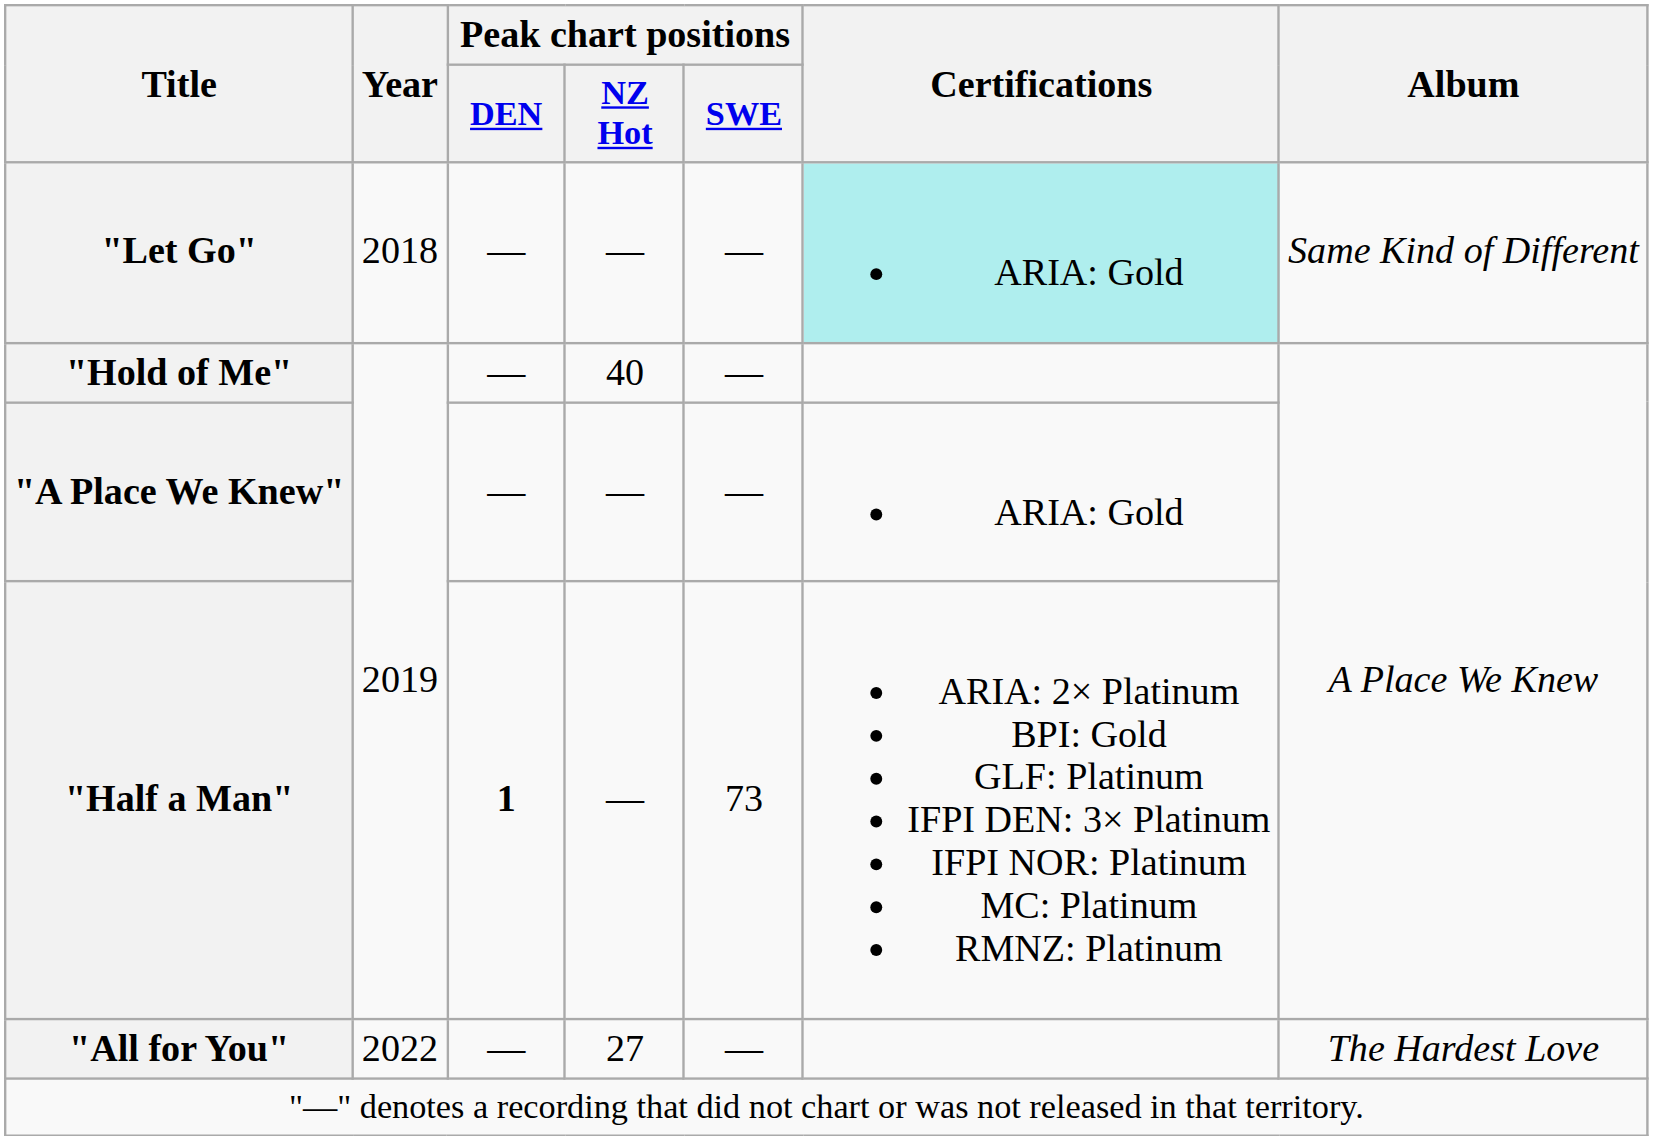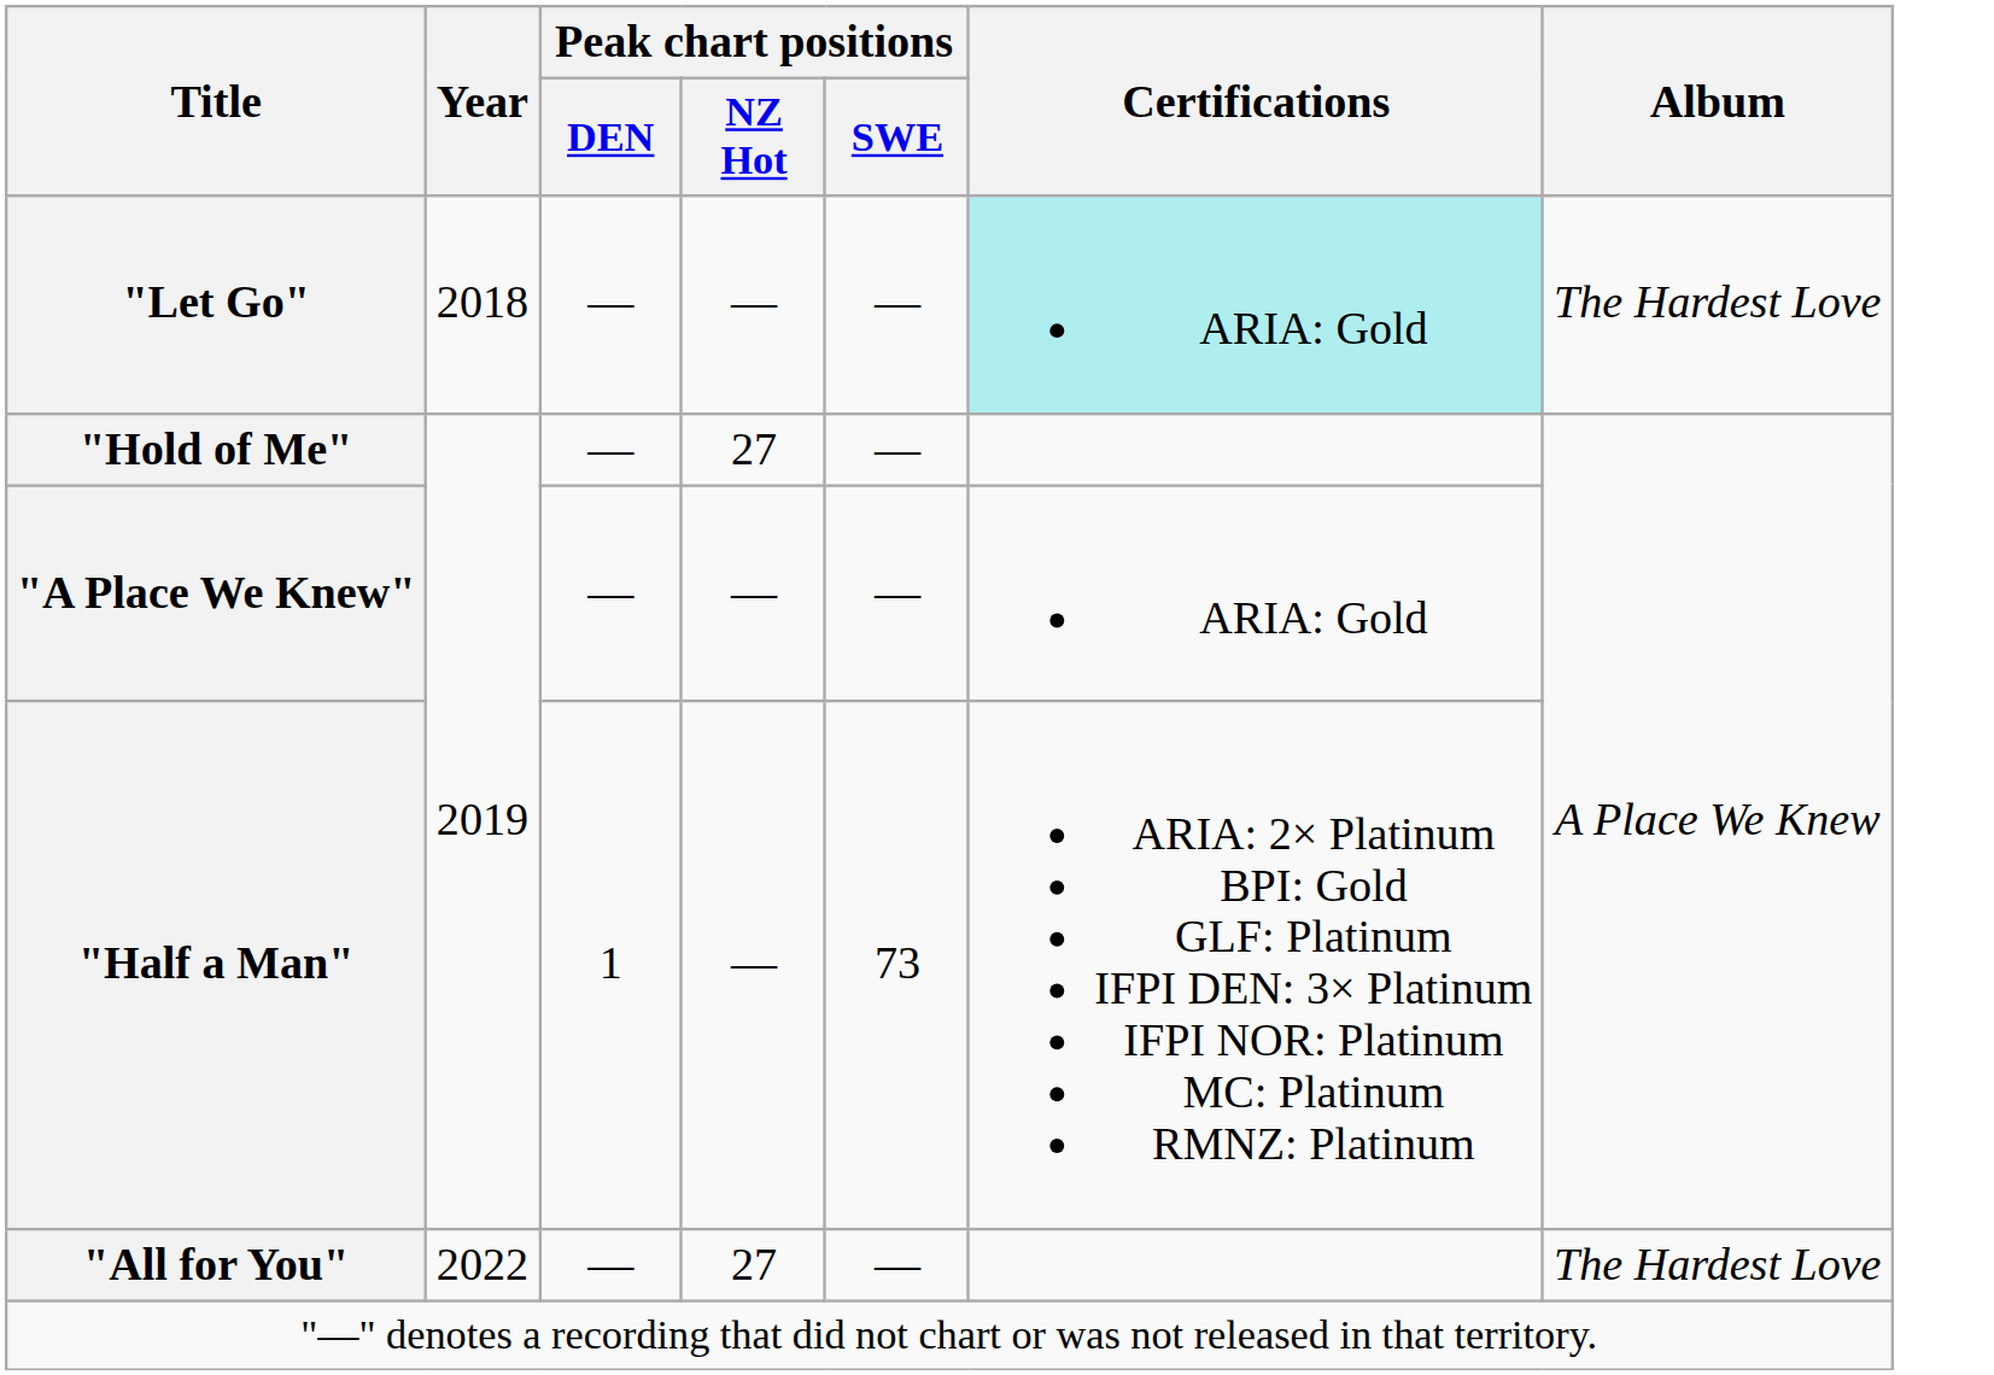 <table class="wikitable plainrowheaders" style="text-align:center;">
 <tr>
 <th scope="col" rowspan="2">Title</th>
 <th scope="col" rowspan="2">Year</th>
 <th scope="col" colspan="3">Peak chart positions</th>
 <th scope="col" rowspan="2">Certifications</th>
 <th scope="col" rowspan="2">Album</th>
 </tr>
 <tr>
 <th scope="col" style="width:3em;font-size:90%;"><a href='#'>DEN</a><br></th>
 <th scope="col" style="width:3em;font-size:90%;"><a href='#'>NZ<br>Hot</a><br></th>
 <th scope="col" style="width:3em;font-size:90%;"><a href='#'>SWE</a><br></th>
 </tr>
 <tr>
 <th scope="row">"Let Go"</th>
 <td>2018</td>
 <td>—</td>
 <td>—</td>
 <td>—</td>
 <td style="background: paleturquoise;"><br><ul><li>ARIA: Gold</li></ul></td>
-<td><em>Same Kind of Different</em></td>
+<td><em>The Hardest Love</em></td>
 </tr>
 <tr>
 <th scope="row">"Hold of Me"</th>
 <td rowspan="3">2019</td>
 <td>—</td>
-<td>40</td>
+<td>27</td>
 <td>—</td>
 <td></td>
 <td rowspan="3"><em>A Place We Knew</em></td>
 </tr>
 <tr>
 <th scope="row">"A Place We Knew"</th>
 <td>—</td>
 <td>—</td>
 <td>—</td>
 <td><br><ul><li>ARIA: Gold</li></ul></td>
 </tr>
 <tr>
 <th scope="row">"Half a Man"</th>
-<td><strong>1</strong></td>
+<td>1</td>
 <td>—</td>
 <td>73</td>
 <td><br><ul><li>ARIA: 2× Platinum</li><li>BPI: Gold</li><li>GLF: Platinum</li><li>IFPI DEN: 3× Platinum</li><li>IFPI NOR: Platinum</li><li>MC: Platinum</li><li>RMNZ: Platinum</li></ul></td>
 </tr>
 <tr>
 <th scope="row">"All for You"</th>
 <td>2022</td>
 <td>—</td>
 <td>27</td>
 <td>—</td>
 <td></td>
 <td><em>The Hardest Love</em></td>
 </tr>
 <tr>
 <td colspan="7" style="font-size:90%;">"—" denotes a recording that did not chart or was not released in that territory.</td>
 </tr>
 </table>
